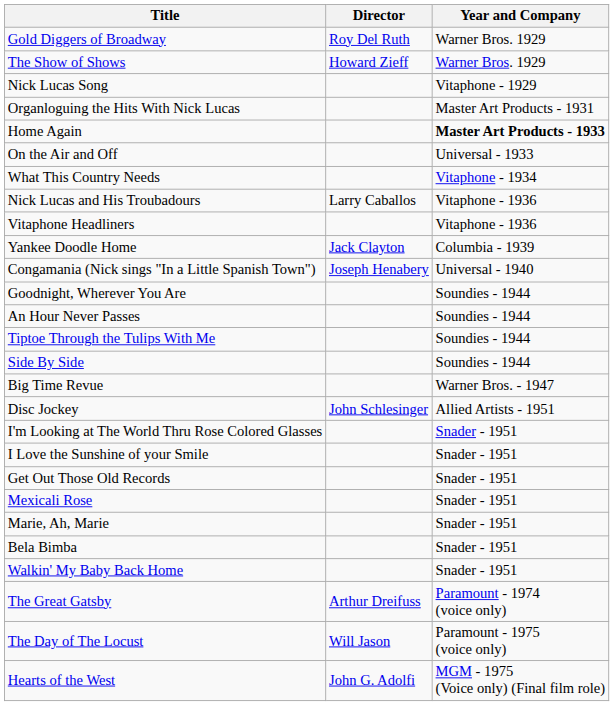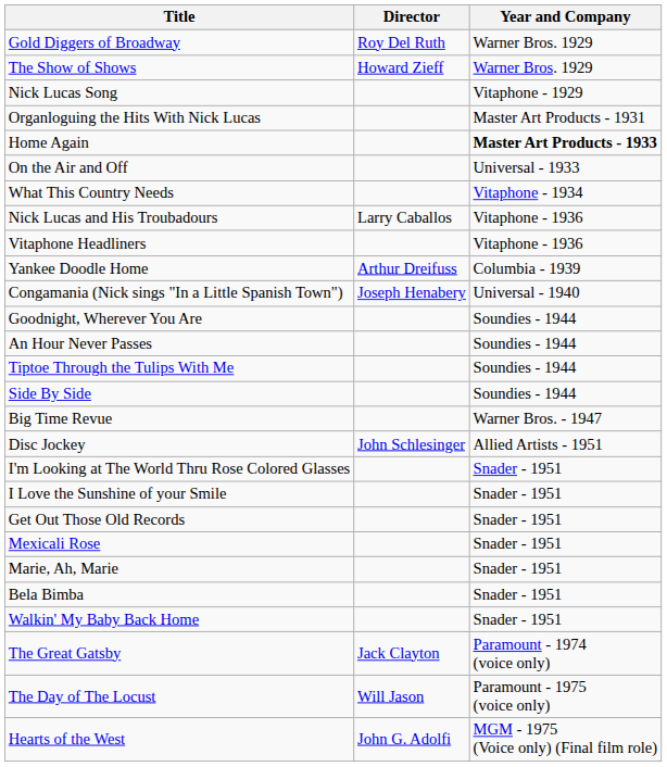 <table class="wikitable">
 <tr>
 <th>Title</th>
 <th>Director</th>
 <th>Year and Company</th>
 </tr>
 <tr>
 <td><a href='#'>Gold Diggers of Broadway</a></td>
 <td><a href='#'>Roy Del Ruth</a></td>
 <td>Warner Bros. 1929</td>
 </tr>
 <tr>
 <td><a href='#'>The Show of Shows</a></td>
 <td><a href='#'>Howard Zieff</a></td>
 <td><a href='#'>Warner Bros</a>. 1929</td>
 </tr>
 <tr>
 <td>Nick Lucas Song</td>
 <td></td>
 <td>Vitaphone - 1929</td>
 </tr>
 <tr>
 <td>Organloguing the Hits With Nick Lucas</td>
 <td></td>
 <td>Master Art Products - 1931</td>
 </tr>
 <tr>
 <td>Home Again</td>
 <td></td>
 <td><strong>Master Art Products - 1933</strong></td>
 </tr>
 <tr>
 <td>On the Air and Off</td>
 <td></td>
 <td>Universal - 1933</td>
 </tr>
 <tr>
 <td>What This Country Needs</td>
 <td></td>
 <td><a href='#'>Vitaphone</a> - 1934</td>
 </tr>
 <tr>
 <td>Nick Lucas and His Troubadours</td>
 <td>Larry Caballos</td>
 <td>Vitaphone - 1936</td>
 </tr>
 <tr>
 <td>Vitaphone Headliners</td>
 <td></td>
 <td>Vitaphone - 1936</td>
 </tr>
 <tr>
 <td>Yankee Doodle Home</td>
-<td><a href='#'>Jack Clayton</a></td>
+<td><a href='#'>Arthur Dreifuss</a></td>
 <td>Columbia - 1939</td>
 </tr>
 <tr>
 <td>Congamania (Nick sings "In a Little Spanish Town")</td>
 <td><a href='#'>Joseph Henabery</a></td>
 <td>Universal - 1940</td>
 </tr>
 <tr>
 <td>Goodnight, Wherever You Are</td>
 <td></td>
 <td>Soundies - 1944</td>
 </tr>
 <tr>
 <td>An Hour Never Passes</td>
 <td></td>
 <td>Soundies - 1944</td>
 </tr>
 <tr>
 <td><a href='#'>Tiptoe Through the Tulips With Me</a></td>
 <td></td>
 <td>Soundies - 1944</td>
 </tr>
 <tr>
 <td><a href='#'>Side By Side</a></td>
 <td></td>
 <td>Soundies - 1944</td>
 </tr>
 <tr>
 <td>Big Time Revue</td>
 <td></td>
 <td>Warner Bros. - 1947</td>
 </tr>
 <tr>
 <td>Disc Jockey</td>
 <td><a href='#'>John Schlesinger</a></td>
 <td>Allied Artists - 1951</td>
 </tr>
 <tr>
 <td>I'm Looking at The World Thru Rose Colored Glasses</td>
 <td></td>
 <td><a href='#'>Snader</a> - 1951</td>
 </tr>
 <tr>
 <td>I Love the Sunshine of your Smile</td>
 <td></td>
 <td>Snader - 1951</td>
 </tr>
 <tr>
 <td>Get Out Those Old Records</td>
 <td></td>
 <td>Snader - 1951</td>
 </tr>
 <tr>
 <td><a href='#'>Mexicali Rose</a></td>
 <td></td>
 <td>Snader - 1951</td>
 </tr>
 <tr>
 <td>Marie, Ah, Marie</td>
 <td></td>
 <td>Snader - 1951</td>
 </tr>
 <tr>
 <td>Bela Bimba</td>
 <td></td>
 <td>Snader - 1951</td>
 </tr>
 <tr>
 <td><a href='#'>Walkin' My Baby Back Home</a></td>
 <td></td>
 <td>Snader - 1951</td>
 </tr>
 <tr>
 <td><a href='#'>The Great Gatsby</a></td>
-<td><a href='#'>Arthur Dreifuss</a></td>
+<td><a href='#'>Jack Clayton</a></td>
 <td><a href='#'>Paramount</a> - 1974<br>(voice only)</td>
 </tr>
 <tr>
 <td><a href='#'>The Day of The Locust</a></td>
 <td><a href='#'>Will Jason</a></td>
 <td>Paramount - 1975<br>(voice only)</td>
 </tr>
 <tr>
 <td><a href='#'>Hearts of the West</a></td>
 <td><a href='#'>John G. Adolfi</a></td>
 <td><a href='#'>MGM</a> - 1975<br>(Voice only) (Final film role)</td>
 </tr>
 </table>
